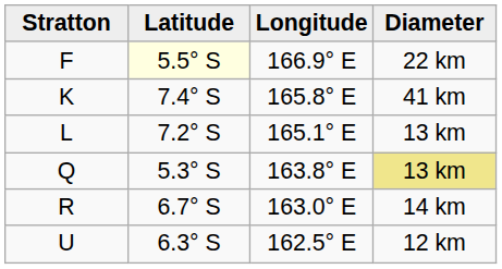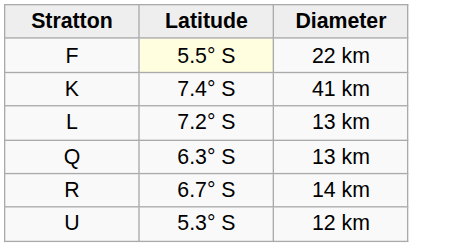 <table class="wikitable">
 <tr>
 <th width="25%" style="background:#eeeeee;">Stratton</th>
 <th width="25%" style="background:#eeeeee;">Latitude</th>
-<th width="25%" style="background:#eeeeee;">Longitude</th>
 <th width="25%" style="background:#eeeeee;">Diameter</th>
 </tr>
 <tr>
 <td align="center">F</td>
 <td align="center" style="background: lightyellow;">5.5° S</td>
-<td align="center">166.9° E</td>
 <td align="center">22 km</td>
 </tr>
 <tr>
 <td align="center">K</td>
 <td align="center">7.4° S</td>
-<td align="center">165.8° E</td>
 <td align="center">41 km</td>
 </tr>
 <tr>
 <td align="center">L</td>
 <td align="center">7.2° S</td>
-<td align="center">165.1° E</td>
 <td align="center">13 km</td>
 </tr>
 <tr>
 <td align="center">Q</td>
-<td align="center">5.3° S</td>
-<td align="center">163.8° E</td>
-<td align="center" style="background: khaki;">13 km</td>
+<td align="center">6.3° S</td>
+<td align="center">13 km</td>
 </tr>
 <tr>
 <td align="center">R</td>
 <td align="center">6.7° S</td>
-<td align="center">163.0° E</td>
 <td align="center">14 km</td>
 </tr>
 <tr>
 <td align="center">U</td>
-<td align="center">6.3° S</td>
-<td align="center">162.5° E</td>
+<td align="center">5.3° S</td>
 <td align="center">12 km</td>
 </tr>
 </table>
